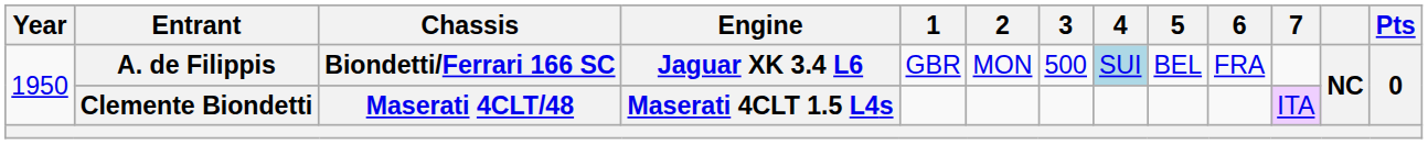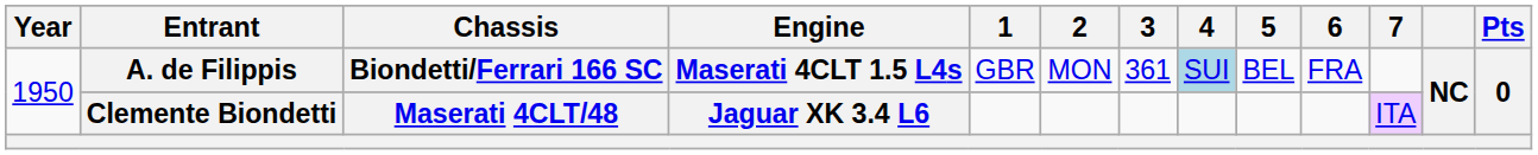 <table class="wikitable" style="text-align:center; font-size:85%">
 <tr>
 <th>Year</th>
 <th>Entrant</th>
 <th>Chassis</th>
 <th>Engine</th>
 <th>1</th>
 <th>2</th>
 <th>3</th>
 <th>4</th>
 <th>5</th>
 <th>6</th>
 <th>7</th>
 <th></th>
 <th><a href='#'>Pts</a></th>
 </tr>
 <tr>
 <td rowspan=2><a href='#'>1950</a></td>
 <th nowrap>A. de Filippis</th>
 <th nowrap>Biondetti/<a href='#'>Ferrari 166 SC</a></th>
-<th nowrap><a href='#'>Jaguar</a> XK 3.4 <a href='#'>L6</a></th>
+<th nowrap><a href='#'>Maserati</a> 4CLT 1.5 <a href='#'>L4</a><a href='#'>s</a></th>
 <td><a href='#'>GBR</a></td>
 <td><a href='#'>MON</a><br></td>
-<td><a href='#'>500</a></td>
+<td><a href='#'>361</a></td>
 <td style="background: lightblue;"><a href='#'>SUI</a></td>
 <td><a href='#'>BEL</a></td>
 <td><a href='#'>FRA</a></td>
 <td></td>
 <th rowspan=2>NC</th>
 <th rowspan=2>0</th>
 </tr>
 <tr>
 <th nowrap>Clemente Biondetti</th>
 <th nowrap><a href='#'>Maserati</a> <a href='#'>4CLT/48</a></th>
-<th nowrap><a href='#'>Maserati</a> 4CLT 1.5 <a href='#'>L4</a><a href='#'>s</a></th>
+<th nowrap><a href='#'>Jaguar</a> XK 3.4 <a href='#'>L6</a></th>
 <td></td>
 <td></td>
 <td></td>
 <td></td>
 <td></td>
 <td></td>
 <td style="background:#EFCFFF;"><a href='#'>ITA</a><br></td>
 </tr>
 <tr>
 <th colspan=13></th>
 </tr>
 </table>
